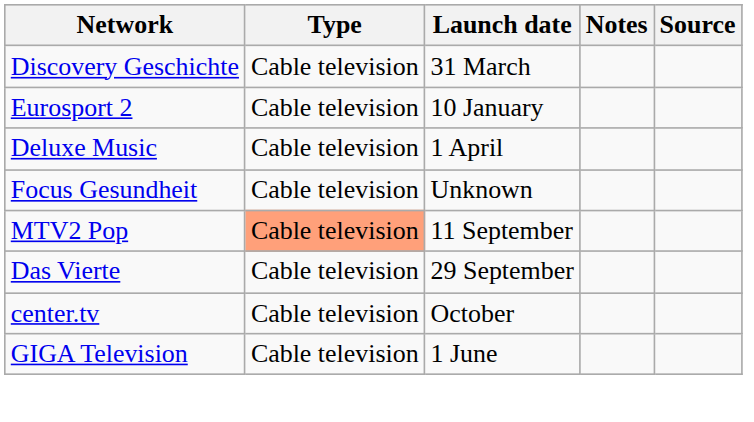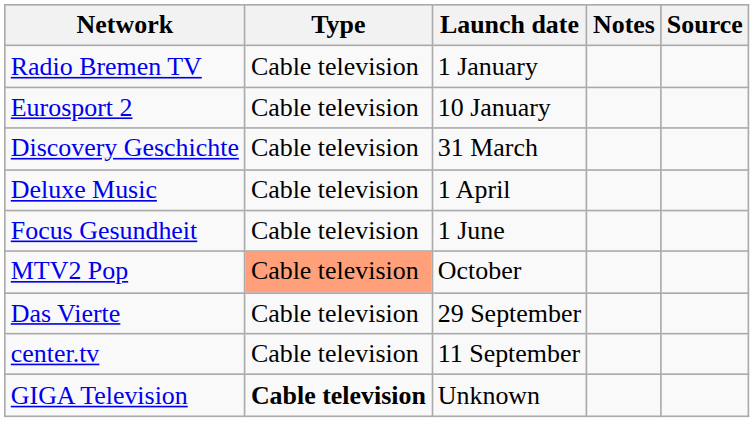 <table class="wikitable sortable">
 <tr>
 <th>Network</th>
 <th>Type</th>
 <th>Launch date</th>
 <th>Notes</th>
 <th>Source</th>
 </tr>
 <tr>
-<td><a href='#'>Discovery Geschichte</a></td>
+<td><a href='#'>Radio Bremen TV</a></td>
 <td>Cable television</td>
-<td>31 March</td>
+<td>1 January</td>
 <td></td>
 <td></td>
 </tr>
 <tr>
 <td><a href='#'>Eurosport 2</a></td>
 <td>Cable television</td>
 <td>10 January</td>
+<td></td>
+<td></td>
+</tr>
+<tr>
+<td><a href='#'>Discovery Geschichte</a></td>
+<td>Cable television</td>
+<td>31 March</td>
 <td></td>
 <td></td>
 </tr>
 <tr>
 <td><a href='#'>Deluxe Music</a></td>
 <td>Cable television</td>
 <td>1 April</td>
 <td></td>
 <td></td>
 </tr>
 <tr>
 <td><a href='#'>Focus Gesundheit</a></td>
 <td>Cable television</td>
-<td>Unknown</td>
+<td>1 June</td>
 <td></td>
 <td></td>
 </tr>
 <tr>
 <td><a href='#'>MTV2 Pop</a></td>
 <td style="background: lightsalmon;">Cable television</td>
-<td>11 September</td>
+<td>October</td>
 <td></td>
 <td></td>
 </tr>
 <tr>
 <td><a href='#'>Das Vierte</a></td>
 <td>Cable television</td>
 <td>29 September</td>
 <td></td>
 <td></td>
 </tr>
 <tr>
 <td><a href='#'>center.tv</a></td>
 <td>Cable television</td>
-<td>October</td>
+<td>11 September</td>
 <td></td>
 <td></td>
 </tr>
 <tr>
 <td><a href='#'>GIGA Television</a></td>
-<td>Cable television</td>
-<td>1 June</td>
+<td><strong>Cable television</strong></td>
+<td>Unknown</td>
 <td></td>
 <td></td>
 </tr>
 </table>
